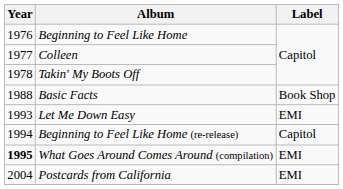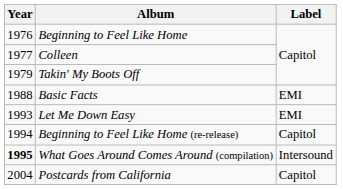 <table class="wikitable">
 <tr>
 <th>Year</th>
 <th>Album</th>
 <th>Label</th>
 </tr>
 <tr>
 <td>1976</td>
 <td><em>Beginning to Feel Like Home</em></td>
 <td rowspan="3">Capitol</td>
 </tr>
 <tr>
 <td>1977</td>
 <td><em>Colleen</em></td>
 </tr>
 <tr>
-<td>1978</td>
+<td>1979</td>
 <td><em>Takin' My Boots Off</em></td>
 </tr>
 <tr>
 <td>1988</td>
 <td><em>Basic Facts</em></td>
-<td>Book Shop</td>
+<td>EMI</td>
 </tr>
 <tr>
 <td>1993</td>
 <td><em>Let Me Down Easy</em></td>
 <td>EMI</td>
 </tr>
 <tr>
 <td>1994</td>
 <td><em>Beginning to Feel Like Home</em> <small>(re-release)</small></td>
 <td>Capitol</td>
 </tr>
 <tr>
 <td><strong>1995</strong></td>
 <td><em>What Goes Around Comes Around</em> <small>(compilation)</small></td>
-<td>EMI</td>
+<td>Intersound</td>
 </tr>
 <tr>
 <td>2004</td>
 <td><em>Postcards from California</em></td>
-<td>EMI</td>
+<td>Capitol</td>
 </tr>
 </table>
